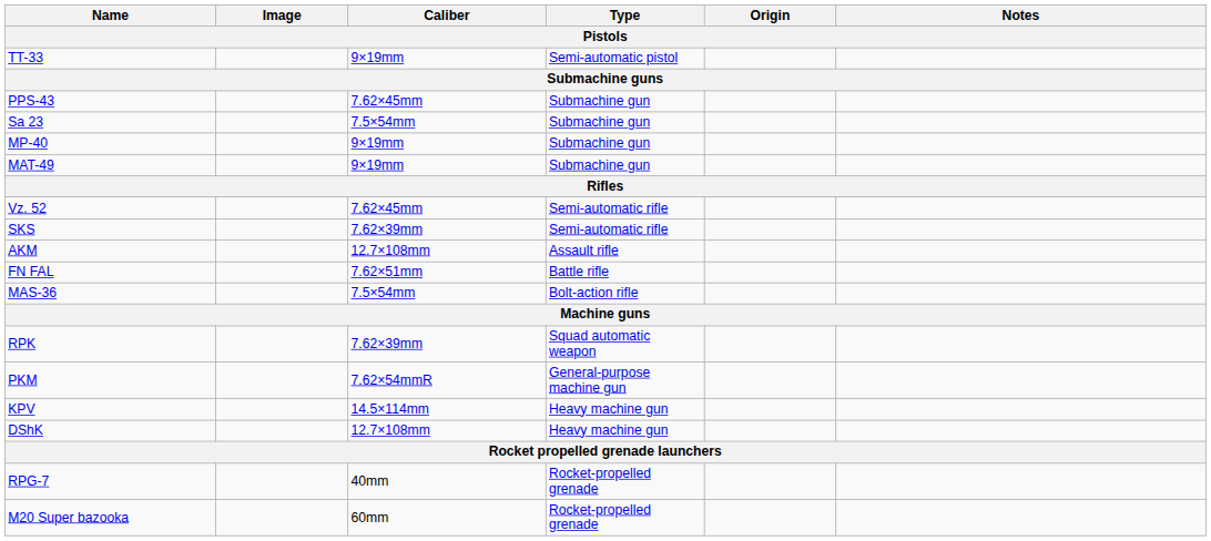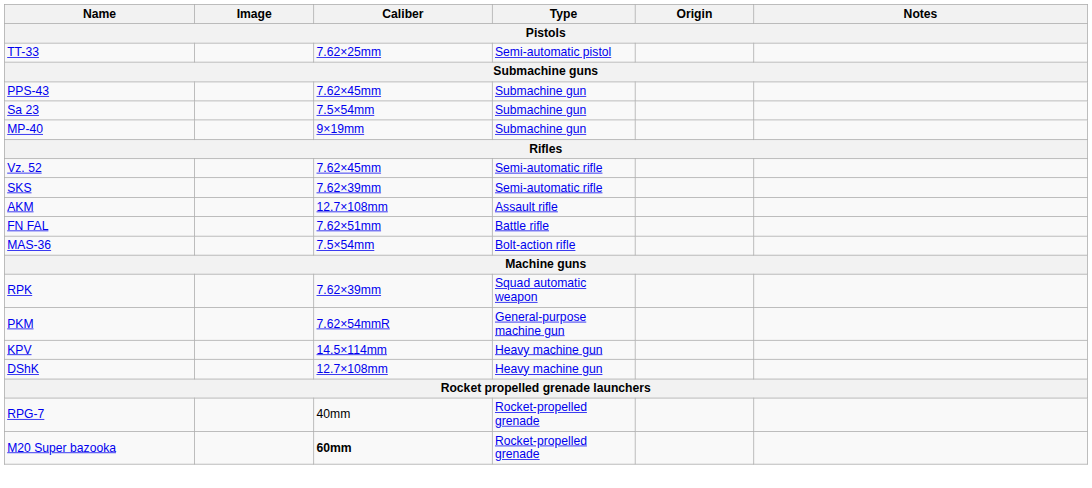 <table class="wikitable" style="width:90%;">
 <tr>
 <th width=16%>Name</th>
 <th width=10%>Image</th>
 <th width=15%>Caliber</th>
 <th width=12%>Type</th>
 <th width=10%>Origin</th>
 <th width=28%>Notes</th>
 </tr>
 <tr>
 <th colspan="6">Pistols</th>
 </tr>
 <tr>
 <td><a href='#'>TT-33</a></td>
 <td></td>
-<td><a href='#'>9×19mm</a></td>
+<td><a href='#'>7.62×25mm</a></td>
 <td><a href='#'>Semi-automatic pistol</a></td>
 <td></td>
 <td></td>
 </tr>
 <tr>
 <th colspan="6">Submachine guns</th>
 </tr>
 <tr>
 <td><a href='#'>PPS-43</a></td>
 <td></td>
 <td><a href='#'>7.62×45mm</a></td>
 <td><a href='#'>Submachine gun</a></td>
 <td></td>
 <td></td>
 </tr>
 <tr>
 <td><a href='#'>Sa 23</a></td>
 <td></td>
 <td><a href='#'>7.5×54mm</a></td>
 <td><a href='#'>Submachine gun</a></td>
 <td></td>
 <td></td>
 </tr>
 <tr>
 <td><a href='#'>MP-40</a></td>
-<td></td>
-<td><a href='#'>9×19mm</a></td>
-<td><a href='#'>Submachine gun</a></td>
-<td></td>
-<td></td>
-</tr>
-<tr>
-<td><a href='#'>MAT-49</a></td>
 <td></td>
 <td><a href='#'>9×19mm</a></td>
 <td><a href='#'>Submachine gun</a></td>
 <td></td>
 <td></td>
 </tr>
 <tr>
 <th colspan="6">Rifles</th>
 </tr>
 <tr>
 <td><a href='#'>Vz. 52</a></td>
 <td></td>
 <td><a href='#'>7.62×45mm</a></td>
 <td><a href='#'>Semi-automatic rifle</a></td>
 <td></td>
 <td></td>
 </tr>
 <tr>
 <td><a href='#'>SKS</a></td>
 <td></td>
 <td><a href='#'>7.62×39mm</a></td>
 <td><a href='#'>Semi-automatic rifle</a></td>
 <td></td>
 <td></td>
 </tr>
 <tr>
 <td><a href='#'>AKM</a></td>
 <td></td>
 <td><a href='#'>12.7×108mm</a></td>
 <td><a href='#'>Assault rifle</a></td>
 <td></td>
 <td></td>
 </tr>
 <tr>
 <td><a href='#'>FN FAL</a></td>
 <td></td>
 <td><a href='#'>7.62×51mm</a></td>
 <td><a href='#'>Battle rifle</a></td>
 <td></td>
 <td></td>
 </tr>
 <tr>
 <td><a href='#'>MAS-36</a></td>
 <td></td>
 <td><a href='#'>7.5×54mm</a></td>
 <td><a href='#'>Bolt-action rifle</a></td>
 <td></td>
 <td></td>
 </tr>
 <tr>
 <th colspan="6">Machine guns</th>
 </tr>
 <tr>
 <td><a href='#'>RPK</a></td>
 <td></td>
 <td><a href='#'>7.62×39mm</a></td>
 <td><a href='#'>Squad automatic weapon</a></td>
 <td></td>
 <td></td>
 </tr>
 <tr>
 <td><a href='#'>PKM</a></td>
 <td></td>
 <td><a href='#'>7.62×54mmR</a></td>
 <td><a href='#'>General-purpose machine gun</a></td>
 <td></td>
 <td></td>
 </tr>
 <tr>
 <td><a href='#'>KPV</a></td>
 <td></td>
 <td><a href='#'>14.5×114mm</a></td>
 <td><a href='#'>Heavy machine gun</a></td>
 <td></td>
 <td></td>
 </tr>
 <tr>
 <td><a href='#'>DShK</a></td>
 <td></td>
 <td><a href='#'>12.7×108mm</a></td>
 <td><a href='#'>Heavy machine gun</a></td>
 <td></td>
 <td></td>
 </tr>
 <tr>
 <th colspan="6">Rocket propelled grenade launchers</th>
 </tr>
 <tr>
 <td><a href='#'>RPG-7</a></td>
 <td></td>
 <td>40mm</td>
 <td><a href='#'>Rocket-propelled grenade</a></td>
 <td></td>
 <td></td>
 </tr>
 <tr>
 <td><a href='#'>M20 Super bazooka</a></td>
 <td></td>
-<td>60mm</td>
+<td><strong>60mm</strong></td>
 <td><a href='#'>Rocket-propelled grenade</a></td>
 <td></td>
 <td></td>
 </tr>
 </table>
